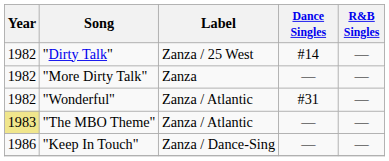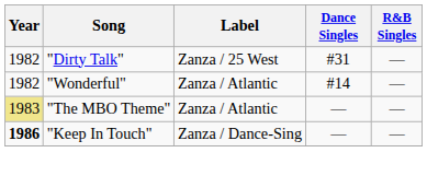 <table class="wikitable">
 <tr>
 <th>Year</th>
 <th>Song</th>
 <th>Label</th>
 <th width="60"><small> <a href='#'>Dance Singles</a></small></th>
 <th width="45"><small> <a href='#'>R&B Singles</a></small></th>
 </tr>
 <tr>
 <td>1982</td>
 <td>"<a href='#'>Dirty Talk</a>"</td>
 <td>Zanza / 25 West</td>
-<td align=center>#14</td>
-<td align=center>―</td>
-</tr>
-<tr>
-<td>1982</td>
-<td>"More Dirty Talk"</td>
-<td>Zanza</td>
-<td align=center>―</td>
+<td align=center>#31</td>
 <td align=center>―</td>
 </tr>
 <tr>
 <td>1982</td>
 <td>"Wonderful"</td>
 <td>Zanza / Atlantic</td>
-<td align=center>#31</td>
+<td align=center>#14</td>
 <td align=center>―</td>
 </tr>
 <tr>
 <td style="background: khaki;">1983</td>
 <td>"The MBO Theme"</td>
 <td>Zanza / Atlantic</td>
 <td align=center>―</td>
 <td align=center>―</td>
 </tr>
 <tr>
-<td>1986</td>
+<td><strong>1986</strong></td>
 <td>"Keep In Touch"</td>
 <td>Zanza / Dance-Sing</td>
 <td align=center>―</td>
 <td align=center>―</td>
 </tr>
 <tr>
 </tr>
 </table>
